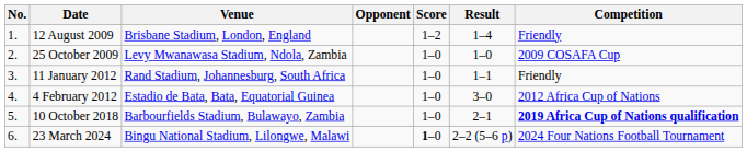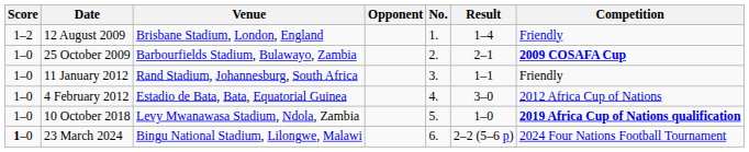 <table class="wikitable">
 <tr>
-<th>No.</th>
+<th>Score</th>
 <th>Date</th>
 <th>Venue</th>
 <th>Opponent</th>
-<th>Score</th>
+<th>No.</th>
 <th>Result</th>
 <th>Competition</th>
 </tr>
 <tr>
-<td>1.</td>
+<td align=center>1–2</td>
 <td>12 August 2009</td>
 <td><a href='#'>Brisbane Stadium</a>, <a href='#'>London</a>, <a href='#'>England</a></td>
 <td></td>
-<td align=center>1–2</td>
+<td>1.</td>
 <td align=center>1–4</td>
 <td><a href='#'>Friendly</a></td>
 </tr>
 <tr>
+<td align=center>1–0</td>
+<td>25 October 2009</td>
+<td><a href='#'>Barbourfields Stadium</a>, <a href='#'>Bulawayo</a>, <a href='#'>Zambia</a></td>
+<td></td>
 <td>2.</td>
-<td>25 October 2009</td>
-<td><a href='#'>Levy Mwanawasa Stadium</a>, <a href='#'>Ndola</a>, Zambia</td>
-<td></td>
-<td align=center>1–0</td>
-<td align=center>1–0</td>
-<td><a href='#'>2009 COSAFA Cup</a></td>
+<td align=center>2–1</td>
+<td><strong><a href='#'>2009 COSAFA Cup</a></strong></td>
 </tr>
 <tr>
-<td>3.</td>
+<td align=center>1–0</td>
 <td>11 January 2012</td>
 <td><a href='#'>Rand Stadium</a>, <a href='#'>Johannesburg</a>, <a href='#'>South Africa</a></td>
 <td></td>
-<td align=center>1–0</td>
+<td>3.</td>
 <td align=center>1–1</td>
 <td>Friendly</td>
 </tr>
 <tr>
-<td>4.</td>
+<td align=center>1–0</td>
 <td>4 February 2012</td>
 <td><a href='#'>Estadio de Bata</a>, <a href='#'>Bata</a>, <a href='#'>Equatorial Guinea</a></td>
 <td></td>
-<td align=center>1–0</td>
+<td>4.</td>
 <td align=center>3–0</td>
 <td><a href='#'>2012 Africa Cup of Nations</a></td>
 </tr>
 <tr>
+<td align=center>1–0</td>
+<td>10 October 2018</td>
+<td><a href='#'>Levy Mwanawasa Stadium</a>, <a href='#'>Ndola</a>, Zambia</td>
+<td></td>
 <td>5.</td>
-<td>10 October 2018</td>
-<td><a href='#'>Barbourfields Stadium</a>, <a href='#'>Bulawayo</a>, <a href='#'>Zambia</a></td>
-<td></td>
 <td align=center>1–0</td>
-<td align=center>2–1</td>
 <td><strong><a href='#'>2019 Africa Cup of Nations qualification</a></strong></td>
 </tr>
 <tr>
-<td>6.</td>
+<td align=center><strong>1</strong>–0</td>
 <td>23 March 2024</td>
 <td><a href='#'>Bingu National Stadium</a>, <a href='#'>Lilongwe</a>, <a href='#'>Malawi</a></td>
 <td></td>
-<td align=center><strong>1</strong>–0</td>
+<td>6.</td>
 <td align=center>2–2 (5–6 <a href='#'>p</a>)</td>
 <td><a href='#'>2024 Four Nations Football Tournament</a></td>
 </tr>
 </table>
